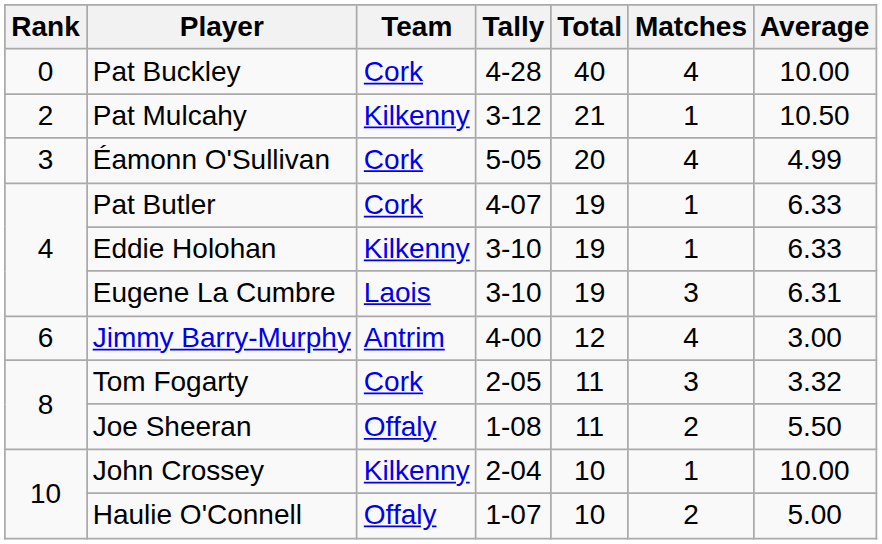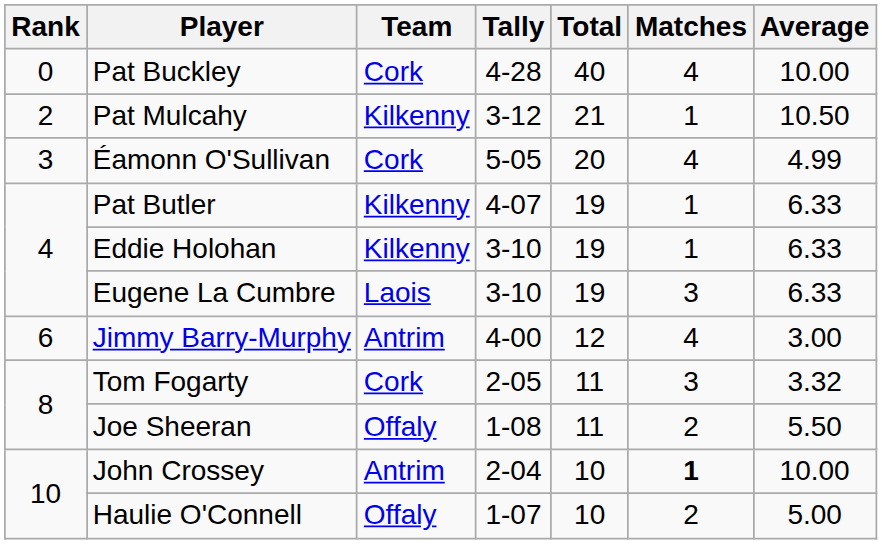 <table class="wikitable">
 <tr>
 <th>Rank</th>
 <th>Player</th>
 <th>Team</th>
 <th>Tally</th>
 <th>Total</th>
 <th>Matches</th>
 <th>Average</th>
 </tr>
 <tr>
 <td rowspan="1" style="text-align:center;">0</td>
 <td>Pat Buckley</td>
 <td><a href='#'>Cork</a></td>
 <td align=center>4-28</td>
 <td align=center>40</td>
 <td align=center>4</td>
 <td align=center>10.00</td>
 </tr>
 <tr>
 <td rowspan="1" style="text-align:center;">2</td>
 <td>Pat Mulcahy</td>
 <td><a href='#'>Kilkenny</a></td>
 <td align=center>3-12</td>
 <td align=center>21</td>
 <td align=center>1</td>
 <td align=center>10.50</td>
 </tr>
 <tr>
 <td rowspan="1" style="text-align:center;">3</td>
 <td>Éamonn O'Sullivan</td>
 <td><a href='#'>Cork</a></td>
 <td align=center>5-05</td>
 <td align=center>20</td>
 <td align=center>4</td>
 <td align=center>4.99</td>
 </tr>
 <tr>
 <td rowspan="3" style="text-align:center;">4</td>
 <td>Pat Butler</td>
-<td><a href='#'>Cork</a></td>
+<td><a href='#'>Kilkenny</a></td>
 <td align=center>4-07</td>
 <td align=center>19</td>
 <td align=center>1</td>
 <td align=center>6.33</td>
 </tr>
 <tr>
 <td>Eddie Holohan</td>
 <td><a href='#'>Kilkenny</a></td>
 <td align=center>3-10</td>
 <td align=center>19</td>
 <td align=center>1</td>
 <td align=center>6.33</td>
 </tr>
 <tr>
 <td>Eugene La Cumbre</td>
 <td><a href='#'>Laois</a></td>
 <td align=center>3-10</td>
 <td align=center>19</td>
 <td align=center>3</td>
-<td align=center>6.31</td>
+<td align=center>6.33</td>
 </tr>
 <tr>
 <td rowspan="1" style="text-align:center;">6</td>
 <td><a href='#'>Jimmy Barry-Murphy</a></td>
 <td><a href='#'>Antrim</a></td>
 <td align=center>4-00</td>
 <td align=center>12</td>
 <td align=center>4</td>
 <td align=center>3.00</td>
 </tr>
 <tr>
 <td rowspan="2" style="text-align:center;">8</td>
 <td>Tom Fogarty</td>
 <td><a href='#'>Cork</a></td>
 <td align=center>2-05</td>
 <td align=center>11</td>
 <td align=center>3</td>
 <td align=center>3.32</td>
 </tr>
 <tr>
 <td>Joe Sheeran</td>
 <td><a href='#'>Offaly</a></td>
 <td align=center>1-08</td>
 <td align=center>11</td>
 <td align=center>2</td>
 <td align=center>5.50</td>
 </tr>
 <tr>
 <td rowspan="2" style="text-align:center;">10</td>
 <td>John Crossey</td>
-<td><a href='#'>Kilkenny</a></td>
+<td><a href='#'>Antrim</a></td>
 <td align=center>2-04</td>
 <td align=center>10</td>
-<td align=center>1</td>
+<td align=center><strong>1</strong></td>
 <td align=center>10.00</td>
 </tr>
 <tr>
 <td>Haulie O'Connell</td>
 <td><a href='#'>Offaly</a></td>
 <td align=center>1-07</td>
 <td align=center>10</td>
 <td align=center>2</td>
 <td align=center>5.00</td>
 </tr>
 </table>
